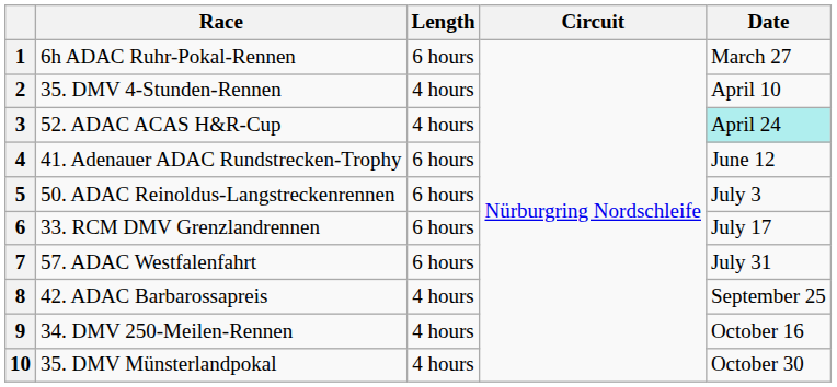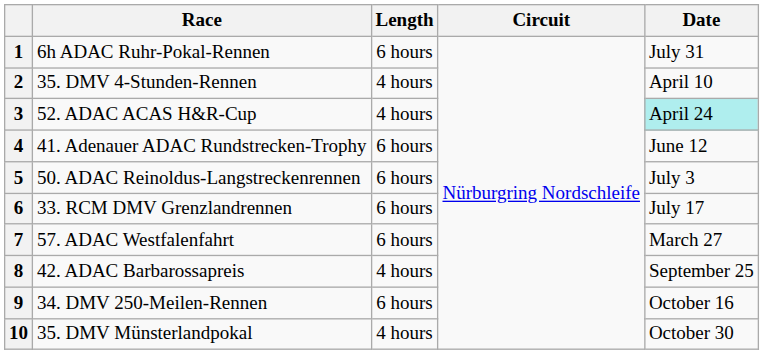 <table class="wikitable" style="font-size: 90%;">
 <tr>
 <th></th>
 <th>Race</th>
 <th>Length</th>
 <th>Circuit</th>
 <th>Date</th>
 </tr>
 <tr>
 <th>1</th>
 <td>6h ADAC Ruhr-Pokal-Rennen</td>
 <td align=center>6 hours</td>
 <td rowspan=10> <a href='#'>Nürburgring Nordschleife</a></td>
-<td>March 27</td>
+<td>July 31</td>
 </tr>
 <tr>
 <th>2</th>
 <td>35. DMV 4-Stunden-Rennen</td>
 <td align=center>4 hours</td>
 <td>April 10</td>
 </tr>
 <tr>
 <th>3</th>
 <td>52. ADAC ACAS H&R-Cup</td>
 <td align=center>4 hours</td>
 <td style="background: paleturquoise;">April 24</td>
 </tr>
 <tr>
 <th>4</th>
 <td>41. Adenauer ADAC Rundstrecken-Trophy</td>
 <td align=center>6 hours</td>
 <td>June 12</td>
 </tr>
 <tr>
 <th>5</th>
 <td>50. ADAC Reinoldus-Langstreckenrennen</td>
 <td align=center>6 hours</td>
 <td>July 3</td>
 </tr>
 <tr>
 <th>6</th>
 <td>33. RCM DMV Grenzlandrennen</td>
 <td align=center>6 hours</td>
 <td>July 17</td>
 </tr>
 <tr>
 <th>7</th>
 <td>57. ADAC Westfalenfahrt</td>
 <td align=center>6 hours</td>
-<td>July 31</td>
+<td>March 27</td>
 </tr>
 <tr>
 <th>8</th>
 <td>42. ADAC Barbarossapreis</td>
 <td align=center>4 hours</td>
 <td>September 25</td>
 </tr>
 <tr>
 <th>9</th>
 <td>34. DMV 250-Meilen-Rennen</td>
-<td align=center>4 hours</td>
+<td align=center>6 hours</td>
 <td>October 16</td>
 </tr>
 <tr>
 <th>10</th>
 <td>35. DMV Münsterlandpokal</td>
 <td align=center>4 hours</td>
 <td>October 30</td>
 </tr>
 </table>
